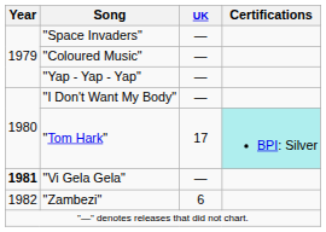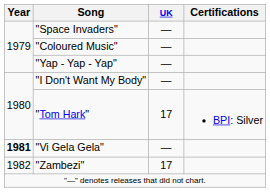 <table class="wikitable">
 <tr>
 <th>Year</th>
 <th>Song</th>
 <th style="width:45px;"><small><a href='#'>UK</a></small><br></th>
 <th>Certifications</th>
 </tr>
 <tr>
 <td rowspan="3">1979</td>
 <td>"Space Invaders"</td>
 <td align=center>—</td>
 <td></td>
 </tr>
 <tr>
 <td>"Coloured Music"</td>
 <td align=center>—</td>
 <td></td>
 </tr>
 <tr>
 <td>"Yap - Yap - Yap"</td>
 <td align=center>—</td>
 <td></td>
 </tr>
 <tr>
 <td rowspan="2">1980</td>
 <td>"I Don't Want My Body"</td>
 <td align=center>—</td>
 <td></td>
 </tr>
 <tr>
 <td>"<a href='#'>Tom Hark</a>"</td>
 <td align=center>17</td>
-<td style="background: paleturquoise;"><br><ul><li><a href='#'>BPI</a>: Silver</li></ul></td>
+<td><br><ul><li><a href='#'>BPI</a>: Silver</li></ul></td>
 </tr>
 <tr>
 <td rowspan="1"><strong>1981</strong></td>
 <td>"Vi Gela Gela"</td>
 <td align=center>—</td>
 <td></td>
 </tr>
 <tr>
 <td rowspan="1">1982</td>
 <td>"Zambezi"</td>
-<td align=center>6</td>
+<td align=center>17</td>
 <td></td>
 </tr>
 <tr>
 <td colspan="4" style="text-align:center; font-size:9pt;">"—" denotes releases that did not chart.</td>
 </tr>
 </table>
